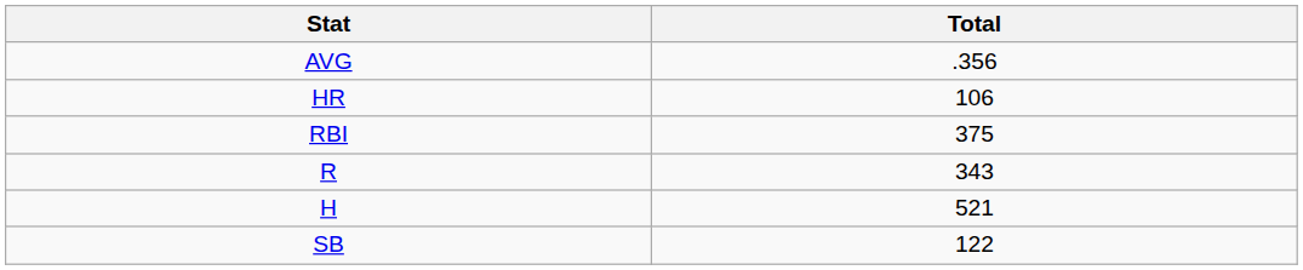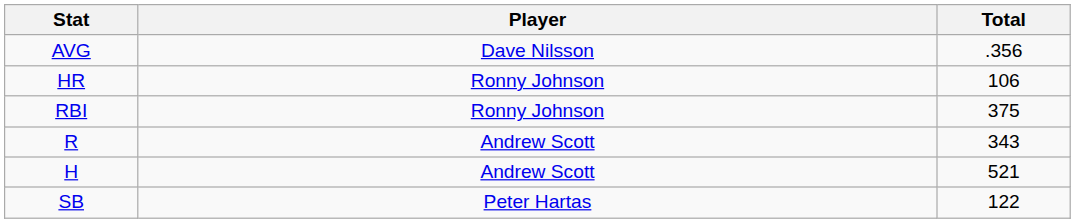 <table class="wikitable" style="text-align:center;">
 <tr>
 <th style="width:5%;">Stat</th>
+<th style="width:30%;">Player</th>
 <th style="width:5%;">Total</th>
 </tr>
 <tr>
 <td><a href='#'>AVG</a></td>
+<td><a href='#'>Dave Nilsson</a></td>
 <td>.356</td>
 </tr>
 <tr>
 <td><a href='#'>HR</a></td>
+<td><a href='#'>Ronny Johnson</a></td>
 <td>106</td>
 </tr>
 <tr>
 <td><a href='#'>RBI</a></td>
+<td><a href='#'>Ronny Johnson</a></td>
 <td>375</td>
 </tr>
 <tr>
 <td><a href='#'>R</a></td>
+<td><a href='#'>Andrew Scott</a></td>
 <td>343</td>
 </tr>
 <tr>
 <td><a href='#'>H</a></td>
+<td><a href='#'>Andrew Scott</a></td>
 <td>521</td>
 </tr>
 <tr>
 <td><a href='#'>SB</a></td>
+<td><a href='#'>Peter Hartas</a></td>
 <td>122</td>
 </tr>
 </table>
